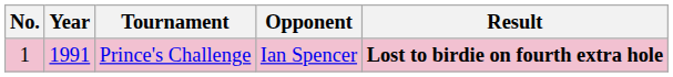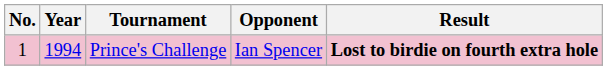 <table class="wikitable" style="font-size:95%;">
 <tr>
 <th>No.</th>
 <th>Year</th>
 <th>Tournament</th>
 <th>Opponent</th>
 <th>Result</th>
 </tr>
 <tr style="background:#F2C1D1;">
 <td align=center>1</td>
-<td><a href='#'>1991</a></td>
+<td><a href='#'>1994</a></td>
 <td><a href='#'>Prince's Challenge</a></td>
 <td> <a href='#'>Ian Spencer</a></td>
 <td><strong>Lost to birdie on fourth extra hole</strong></td>
 </tr>
 </table>
